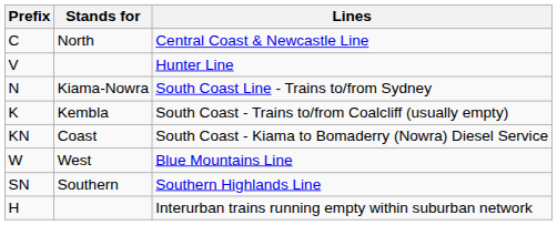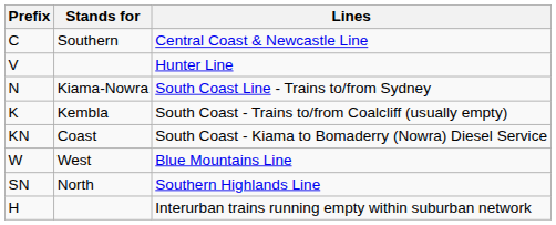 <table class="wikitable">
 <tr>
 <th>Prefix</th>
 <th>Stands for</th>
 <th>Lines</th>
 </tr>
 <tr>
 <td>C</td>
-<td>North</td>
+<td>Southern</td>
 <td><a href='#'>Central Coast & Newcastle Line</a></td>
 </tr>
 <tr>
 <td>V</td>
 <td></td>
 <td><a href='#'>Hunter Line</a></td>
 </tr>
 <tr>
 <td>N</td>
 <td>Kiama-Nowra</td>
 <td><a href='#'>South Coast Line</a> - Trains to/from Sydney</td>
 </tr>
 <tr>
 <td>K</td>
 <td>Kembla</td>
 <td>South Coast - Trains to/from Coalcliff (usually empty)</td>
 </tr>
 <tr>
 <td>KN</td>
 <td>Coast</td>
 <td>South Coast - Kiama to Bomaderry (Nowra) Diesel Service</td>
 </tr>
 <tr>
 <td>W</td>
 <td>West</td>
 <td><a href='#'>Blue Mountains Line</a></td>
 </tr>
 <tr>
 <td>SN</td>
-<td>Southern</td>
+<td>North</td>
 <td><a href='#'>Southern Highlands Line</a></td>
 </tr>
 <tr>
 <td>H</td>
 <td></td>
 <td>Interurban trains running empty within suburban network</td>
 </tr>
 </table>
